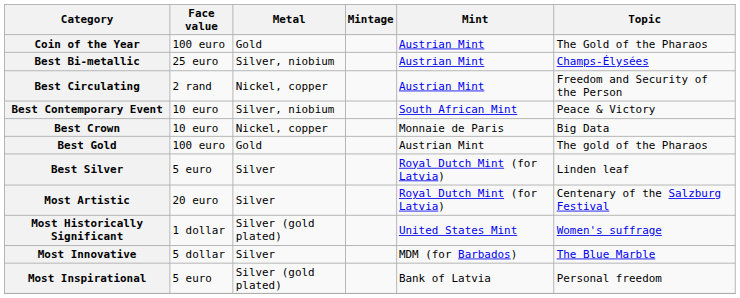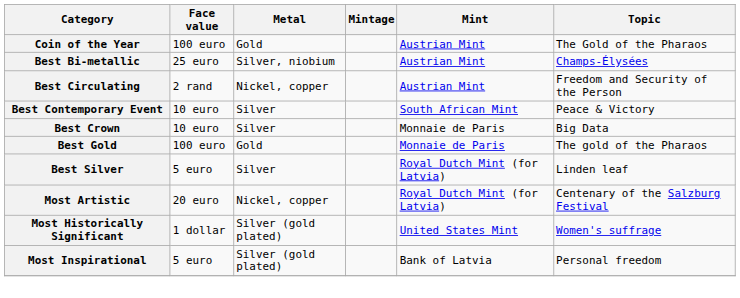 <table class="wikitable plainrowheaders">
 <tr>
 <th>Category</th>
 <th>Face value</th>
 <th>Metal</th>
 <th>Mintage</th>
 <th>Mint</th>
 <th>Topic</th>
 </tr>
 <tr>
 <th scope="row">Coin of the Year</th>
 <td>100 euro</td>
 <td>Gold</td>
 <td></td>
 <td><a href='#'>Austrian Mint</a></td>
 <td>The Gold of the Pharaos</td>
 </tr>
 <tr>
 <th scope="row">Best Bi-metallic</th>
 <td>25 euro</td>
 <td>Silver, niobium</td>
 <td></td>
 <td><a href='#'>Austrian Mint</a></td>
 <td><a href='#'>Champs-Élysées</a></td>
 </tr>
 <tr>
 <th scope="row">Best Circulating</th>
 <td>2 rand</td>
 <td>Nickel, copper</td>
 <td></td>
 <td><a href='#'>Austrian Mint</a></td>
 <td>Freedom and Security of the Person</td>
 </tr>
 <tr>
 <th scope="row">Best Contemporary Event</th>
 <td>10 euro</td>
-<td>Silver, niobium</td>
+<td>Silver</td>
 <td></td>
 <td><a href='#'>South African Mint</a></td>
 <td>Peace & Victory</td>
 </tr>
 <tr>
 <th scope="row">Best Crown</th>
 <td>10 euro</td>
-<td>Nickel, copper</td>
+<td>Silver</td>
 <td></td>
 <td>Monnaie de Paris</td>
 <td>Big Data</td>
 </tr>
 <tr>
 <th scope="row">Best Gold</th>
 <td>100 euro</td>
 <td>Gold</td>
 <td></td>
-<td>Austrian Mint</td>
+<td><a href='#'>Monnaie de Paris</a></td>
 <td>The gold of the Pharaos</td>
 </tr>
 <tr>
 <th scope="row">Best Silver</th>
 <td>5 euro</td>
 <td>Silver</td>
 <td></td>
 <td><a href='#'>Royal Dutch Mint</a> (for <a href='#'>Latvia</a>)</td>
 <td>Linden leaf</td>
 </tr>
 <tr>
 <th scope="row">Most Artistic</th>
 <td>20 euro</td>
-<td>Silver</td>
+<td>Nickel, copper</td>
 <td></td>
 <td><a href='#'>Royal Dutch Mint</a> (for <a href='#'>Latvia</a>)</td>
 <td>Centenary of the <a href='#'>Salzburg Festival</a></td>
 </tr>
 <tr>
 <th scope="row">Most Historically Significant</th>
 <td>1 dollar</td>
 <td>Silver (gold plated)</td>
 <td></td>
 <td><a href='#'>United States Mint</a></td>
 <td><a href='#'>Women's suffrage</a></td>
 </tr>
 <tr>
-<th scope="row">Most Innovative</th>
-<td>5 dollar</td>
-<td>Silver</td>
-<td></td>
-<td>MDM (for <a href='#'>Barbados</a>)</td>
-<td><a href='#'>The Blue Marble</a></td>
-</tr>
-<tr>
 <th scope="row">Most Inspirational</th>
 <td>5 euro</td>
 <td>Silver (gold plated)</td>
 <td></td>
 <td>Bank of Latvia</td>
 <td>Personal freedom</td>
 </tr>
 <tr>
 </tr>
 </table>
